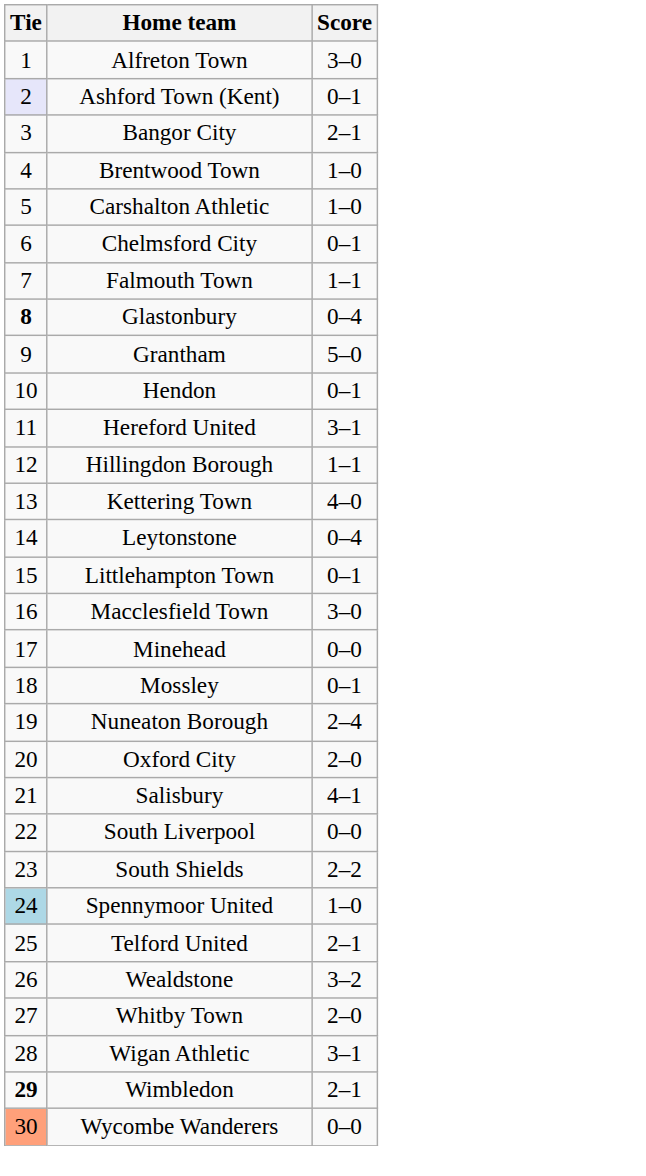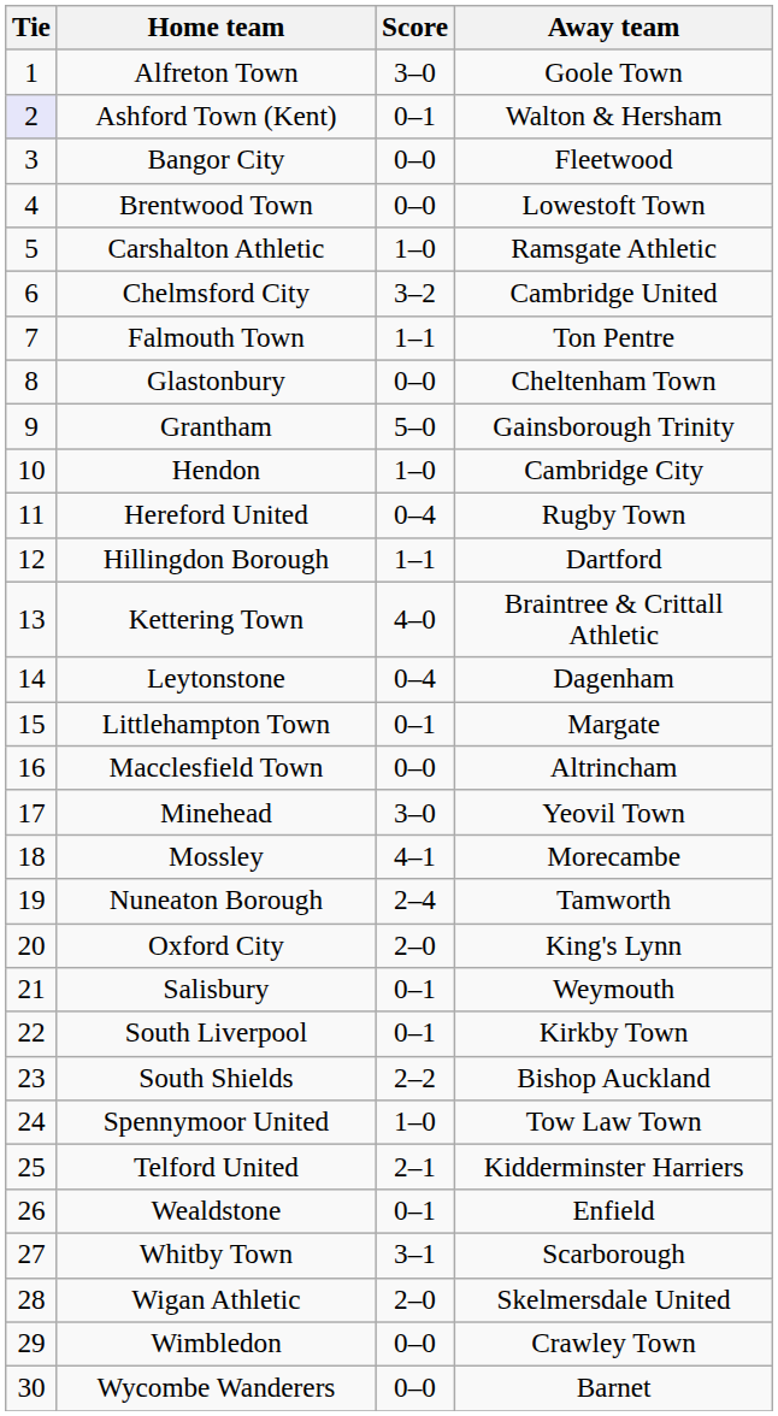 <table class="wikitable" style="text-align:center;">
 <tr>
 <th width=20>Tie</th>
 <th width=175>Home team</th>
 <th width=20>Score</th>
+<th width=175>Away team</th>
 </tr>
 <tr>
 <td>1</td>
 <td>Alfreton Town</td>
 <td>3–0</td>
+<td>Goole Town</td>
 </tr>
 <tr>
 <td style="background: lavender;">2</td>
 <td>Ashford Town (Kent)</td>
 <td>0–1</td>
+<td>Walton & Hersham</td>
 </tr>
 <tr>
 <td>3</td>
 <td>Bangor City</td>
-<td>2–1</td>
+<td>0–0</td>
+<td>Fleetwood</td>
 </tr>
 <tr>
 <td>4</td>
 <td>Brentwood Town</td>
-<td>1–0</td>
+<td>0–0</td>
+<td>Lowestoft Town</td>
 </tr>
 <tr>
 <td>5</td>
 <td>Carshalton Athletic</td>
 <td>1–0</td>
+<td>Ramsgate Athletic</td>
 </tr>
 <tr>
 <td>6</td>
 <td>Chelmsford City</td>
-<td>0–1</td>
+<td>3–2</td>
+<td>Cambridge United</td>
 </tr>
 <tr>
 <td>7</td>
 <td>Falmouth Town</td>
 <td>1–1</td>
+<td>Ton Pentre</td>
 </tr>
 <tr>
-<td><strong>8</strong></td>
+<td>8</td>
 <td>Glastonbury</td>
-<td>0–4</td>
+<td>0–0</td>
+<td>Cheltenham Town</td>
 </tr>
 <tr>
 <td>9</td>
 <td>Grantham</td>
 <td>5–0</td>
+<td>Gainsborough Trinity</td>
 </tr>
 <tr>
 <td>10</td>
 <td>Hendon</td>
-<td>0–1</td>
+<td>1–0</td>
+<td>Cambridge City</td>
 </tr>
 <tr>
 <td>11</td>
 <td>Hereford United</td>
-<td>3–1</td>
+<td>0–4</td>
+<td>Rugby Town</td>
 </tr>
 <tr>
 <td>12</td>
 <td>Hillingdon Borough</td>
 <td>1–1</td>
+<td>Dartford</td>
 </tr>
 <tr>
 <td>13</td>
 <td>Kettering Town</td>
 <td>4–0</td>
+<td>Braintree & Crittall Athletic</td>
 </tr>
 <tr>
 <td>14</td>
 <td>Leytonstone</td>
 <td>0–4</td>
+<td>Dagenham</td>
 </tr>
 <tr>
 <td>15</td>
 <td>Littlehampton Town</td>
 <td>0–1</td>
+<td>Margate</td>
 </tr>
 <tr>
 <td>16</td>
 <td>Macclesfield Town</td>
-<td>3–0</td>
+<td>0–0</td>
+<td>Altrincham</td>
 </tr>
 <tr>
 <td>17</td>
 <td>Minehead</td>
-<td>0–0</td>
+<td>3–0</td>
+<td>Yeovil Town</td>
 </tr>
 <tr>
 <td>18</td>
 <td>Mossley</td>
-<td>0–1</td>
+<td>4–1</td>
+<td>Morecambe</td>
 </tr>
 <tr>
 <td>19</td>
 <td>Nuneaton Borough</td>
 <td>2–4</td>
+<td>Tamworth</td>
 </tr>
 <tr>
 <td>20</td>
 <td>Oxford City</td>
 <td>2–0</td>
+<td>King's Lynn</td>
 </tr>
 <tr>
 <td>21</td>
 <td>Salisbury</td>
-<td>4–1</td>
+<td>0–1</td>
+<td>Weymouth</td>
 </tr>
 <tr>
 <td>22</td>
 <td>South Liverpool</td>
-<td>0–0</td>
+<td>0–1</td>
+<td>Kirkby Town</td>
 </tr>
 <tr>
 <td>23</td>
 <td>South Shields</td>
 <td>2–2</td>
+<td>Bishop Auckland</td>
 </tr>
 <tr>
-<td style="background: lightblue;">24</td>
+<td>24</td>
 <td>Spennymoor United</td>
 <td>1–0</td>
+<td>Tow Law Town</td>
 </tr>
 <tr>
 <td>25</td>
 <td>Telford United</td>
 <td>2–1</td>
+<td>Kidderminster Harriers</td>
 </tr>
 <tr>
 <td>26</td>
 <td>Wealdstone</td>
-<td>3–2</td>
+<td>0–1</td>
+<td>Enfield</td>
 </tr>
 <tr>
 <td>27</td>
 <td>Whitby Town</td>
-<td>2–0</td>
+<td>3–1</td>
+<td>Scarborough</td>
 </tr>
 <tr>
 <td>28</td>
 <td>Wigan Athletic</td>
-<td>3–1</td>
+<td>2–0</td>
+<td>Skelmersdale United</td>
 </tr>
 <tr>
-<td><strong>29</strong></td>
+<td>29</td>
 <td>Wimbledon</td>
-<td>2–1</td>
+<td>0–0</td>
+<td>Crawley Town</td>
 </tr>
 <tr>
-<td style="background: lightsalmon;">30</td>
+<td>30</td>
 <td>Wycombe Wanderers</td>
 <td>0–0</td>
+<td>Barnet</td>
 </tr>
 </table>
